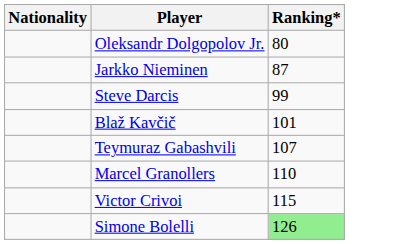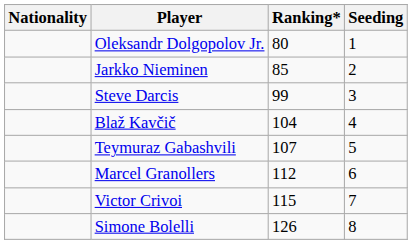 <table class="wikitable" border="1">
 <tr>
 <th>Nationality</th>
 <th>Player</th>
 <th>Ranking*</th>
+<th>Seeding</th>
 </tr>
 <tr>
 <td></td>
 <td><a href='#'>Oleksandr Dolgopolov Jr.</a></td>
 <td>80</td>
+<td>1</td>
 </tr>
 <tr>
 <td></td>
 <td><a href='#'>Jarkko Nieminen</a></td>
-<td>87</td>
+<td>85</td>
+<td>2</td>
 </tr>
 <tr>
 <td></td>
 <td><a href='#'>Steve Darcis</a></td>
 <td>99</td>
+<td>3</td>
 </tr>
 <tr>
 <td></td>
 <td><a href='#'>Blaž Kavčič</a></td>
-<td>101</td>
+<td>104</td>
+<td>4</td>
 </tr>
 <tr>
 <td></td>
 <td><a href='#'>Teymuraz Gabashvili</a></td>
 <td>107</td>
+<td>5</td>
 </tr>
 <tr>
 <td></td>
 <td><a href='#'>Marcel Granollers</a></td>
-<td>110</td>
+<td>112</td>
+<td>6</td>
 </tr>
 <tr>
 <td></td>
 <td><a href='#'>Victor Crivoi</a></td>
 <td>115</td>
+<td>7</td>
 </tr>
 <tr>
 <td></td>
 <td><a href='#'>Simone Bolelli</a></td>
-<td style="background: lightgreen;">126</td>
+<td>126</td>
+<td>8</td>
 </tr>
 </table>
